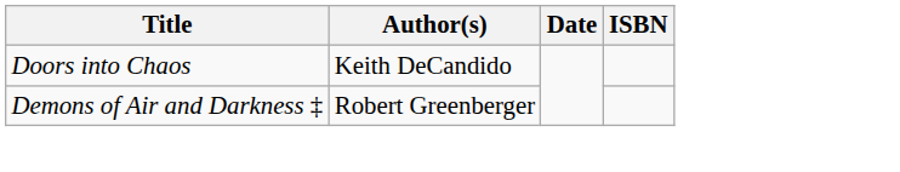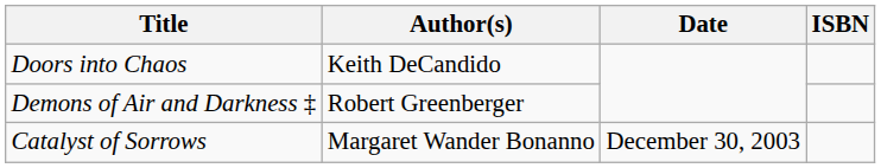 <table class="wikitable">
 <tr>
 <th>Title</th>
 <th>Author(s)</th>
 <th>Date</th>
 <th>ISBN</th>
 </tr>
 <tr>
 <td><em>Doors into Chaos</em></td>
 <td>Keith DeCandido</td>
 <td rowspan="2"></td>
 <td></td>
 </tr>
 <tr>
 <td><em>Demons of Air and Darkness</em> ‡</td>
 <td>Robert Greenberger</td>
 <td></td>
 </tr>
+<tr>
+<td><em>Catalyst of Sorrows</em></td>
+<td>Margaret Wander Bonanno</td>
+<td>December 30, 2003</td>
+<td></td>
+</tr>
 </table>
